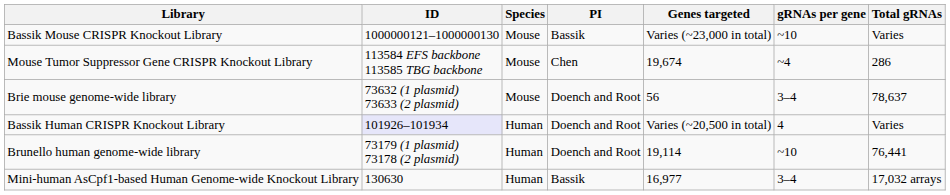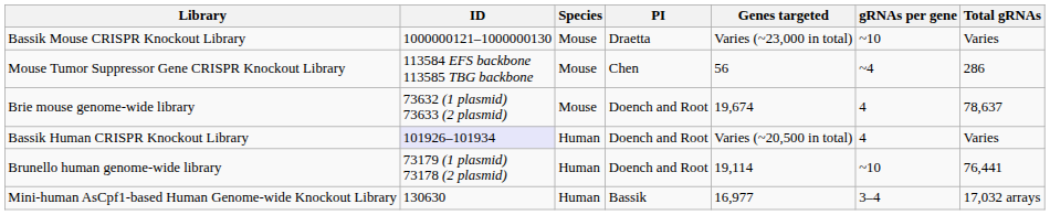 <table class="wikitable">
 <tr>
 <th>Library</th>
 <th>ID</th>
 <th>Species</th>
 <th>PI</th>
 <th>Genes targeted</th>
 <th>gRNAs per gene</th>
 <th>Total gRNAs</th>
 </tr>
 <tr>
 <td>Bassik Mouse CRISPR Knockout Library</td>
 <td>1000000121–1000000130</td>
 <td>Mouse</td>
-<td>Bassik</td>
+<td>Draetta</td>
 <td>Varies (~23,000 in total)</td>
 <td>~10</td>
 <td>Varies</td>
 </tr>
 <tr>
 <td>Mouse Tumor Suppressor Gene CRISPR Knockout Library</td>
 <td>113584 <em>EFS backbone</em><br>113585 <em>TBG backbone</em></td>
 <td>Mouse</td>
 <td>Chen</td>
-<td>19,674</td>
+<td>56</td>
 <td>~4</td>
 <td>286</td>
 </tr>
 <tr>
 <td>Brie mouse genome-wide library</td>
 <td>73632 <em>(1 plasmid)</em><br>73633 <em>(2 plasmid)</em></td>
 <td>Mouse</td>
 <td>Doench and Root</td>
-<td>56</td>
-<td>3–4</td>
+<td>19,674</td>
+<td>4</td>
 <td>78,637</td>
 </tr>
 <tr>
 <td>Bassik Human CRISPR Knockout Library</td>
 <td style="background: lavender;">101926–101934</td>
 <td>Human</td>
 <td>Doench and Root</td>
 <td>Varies (~20,500 in total)</td>
 <td>4</td>
 <td>Varies</td>
 </tr>
 <tr>
 <td>Brunello human genome-wide library</td>
 <td>73179 <em>(1 plasmid)</em><br>73178 <em>(2 plasmid)</em></td>
 <td>Human</td>
 <td>Doench and Root</td>
 <td>19,114</td>
 <td>~10</td>
 <td>76,441</td>
 </tr>
 <tr>
 <td>Mini-human AsCpf1-based Human Genome-wide Knockout Library</td>
 <td>130630</td>
 <td>Human</td>
 <td>Bassik</td>
 <td>16,977</td>
 <td>3–4</td>
 <td>17,032 arrays</td>
 </tr>
 </table>
